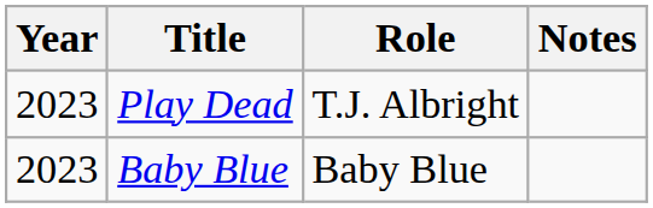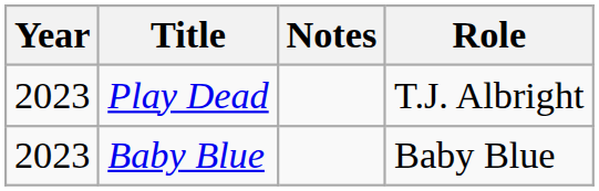 <table class="wikitable">
 <tr>
 <th>Year</th>
 <th>Title</th>
+<th>Notes</th>
 <th>Role</th>
-<th>Notes</th>
 </tr>
 <tr>
 <td>2023</td>
 <td><em><a href='#'>Play Dead</a></em></td>
+<td></td>
 <td>T.J. Albright</td>
-<td></td>
 </tr>
 <tr>
 <td>2023</td>
 <td><em><a href='#'>Baby Blue</a></em></td>
+<td></td>
 <td>Baby Blue</td>
-<td></td>
 </tr>
 </table>
